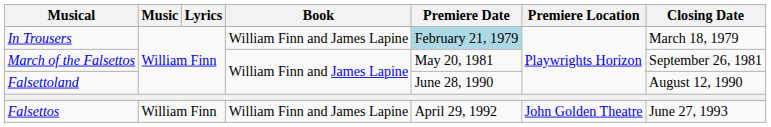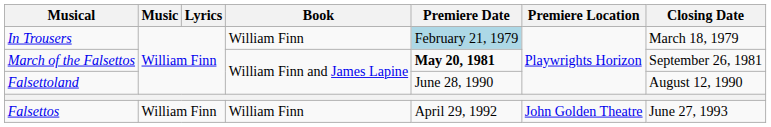 <table class="wikitable">
 <tr>
 <th>Musical</th>
 <th>Music</th>
 <th>Lyrics</th>
 <th>Book</th>
 <th>Premiere Date</th>
 <th>Premiere Location</th>
 <th>Closing Date</th>
 </tr>
 <tr>
 <td><em><a href='#'>In Trousers</a></em></td>
 <td colspan="2" rowspan="3"><a href='#'>William Finn</a></td>
-<td>William Finn and James Lapine</td>
+<td>William Finn</td>
 <td style="background: lightblue;">February 21, 1979</td>
 <td rowspan="3"><a href='#'>Playwrights Horizon</a></td>
 <td>March 18, 1979</td>
 </tr>
 <tr>
 <td><em><a href='#'>March of the Falsettos</a></em></td>
 <td rowspan="2">William Finn and <a href='#'>James Lapine</a></td>
-<td>May 20, 1981</td>
+<td><strong>May 20, 1981</strong></td>
 <td>September 26, 1981</td>
 </tr>
 <tr>
 <td><em><a href='#'>Falsettoland</a></em></td>
 <td>June 28, 1990</td>
 <td>August 12, 1990<em></em></td>
 </tr>
 <tr>
 <th colspan="7"></th>
 </tr>
 <tr>
 <td><em><a href='#'>Falsettos</a></em></td>
 <td colspan="2">William Finn</td>
-<td>William Finn and James Lapine</td>
+<td>William Finn</td>
 <td>April 29, 1992</td>
 <td><a href='#'>John Golden Theatre</a></td>
 <td>June 27, 1993</td>
 </tr>
 </table>
